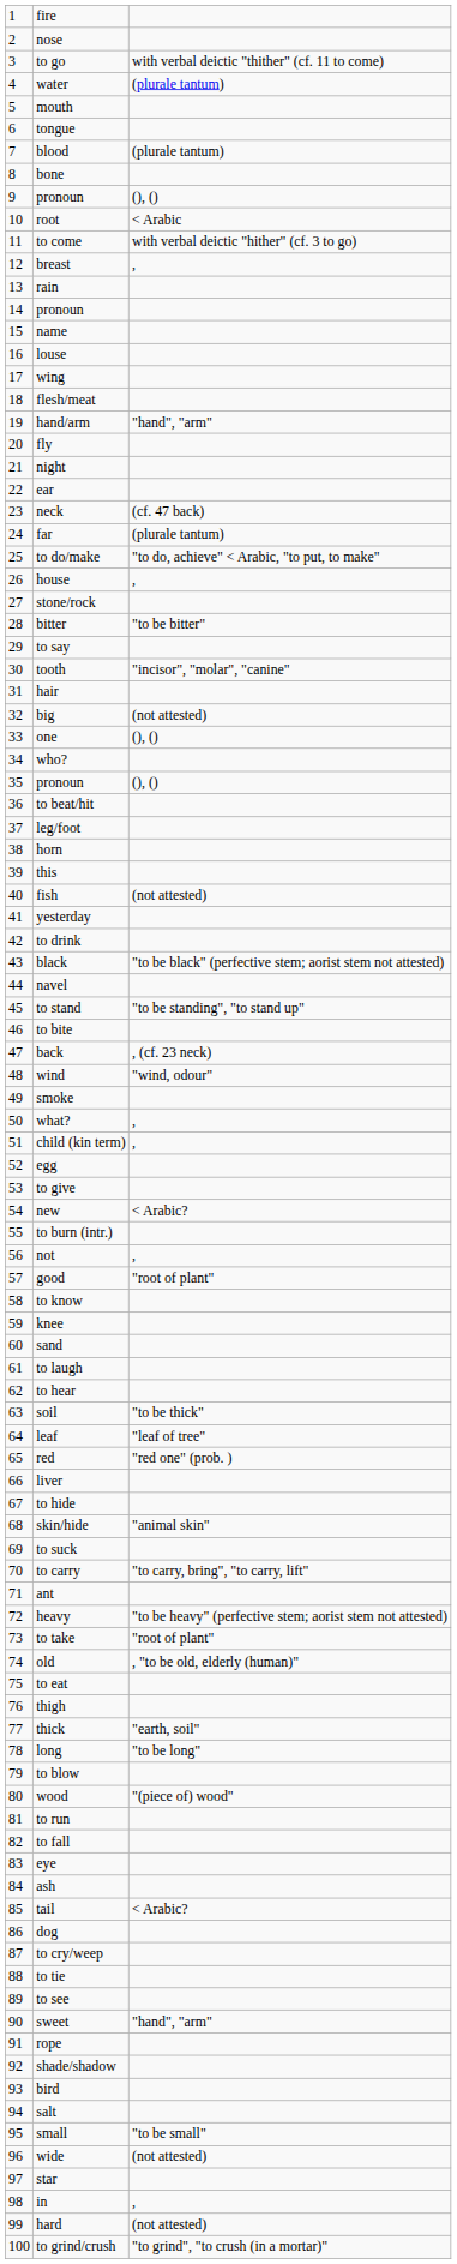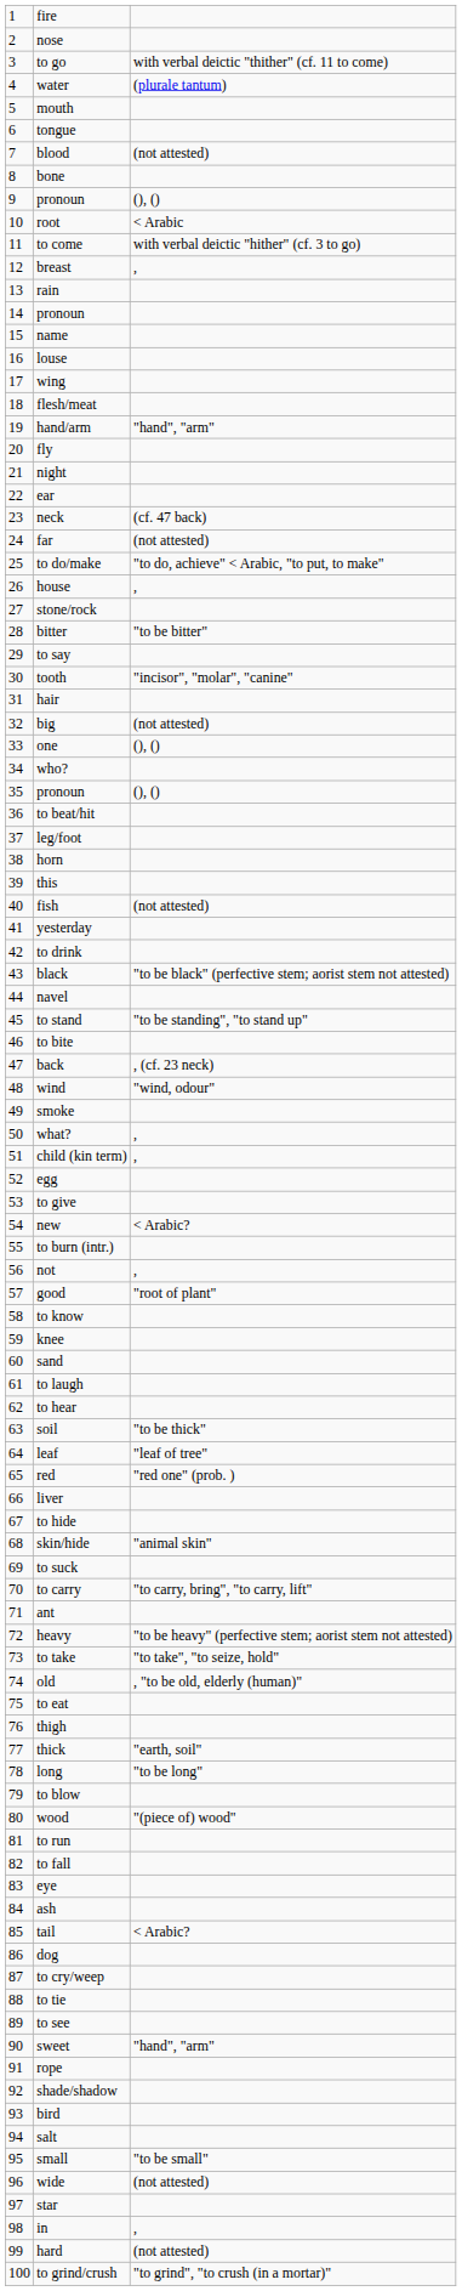 <table class="wikitable">
 <tr>
 <td>1</td>
 <td>fire</td>
 <td></td>
 </tr>
 <tr>
 <td>2</td>
 <td>nose</td>
 <td></td>
 </tr>
 <tr>
 <td>3</td>
 <td>to go</td>
 <td> with verbal deictic  "thither" (cf. 11 to come)</td>
 </tr>
 <tr>
 <td>4</td>
 <td>water</td>
 <td> (<a href='#'>plurale tantum</a>)</td>
 </tr>
 <tr>
 <td>5</td>
 <td>mouth</td>
 <td></td>
 </tr>
 <tr>
 <td>6</td>
 <td>tongue</td>
 <td></td>
 </tr>
 <tr>
 <td>7</td>
 <td>blood</td>
-<td> (plurale tantum)</td>
+<td>(not attested)</td>
 </tr>
 <tr>
 <td>8</td>
 <td>bone</td>
 <td></td>
 </tr>
 <tr>
 <td>9</td>
 <td> pronoun</td>
 <td> (),  ()</td>
 </tr>
 <tr>
 <td>10</td>
 <td>root</td>
 <td> < Arabic</td>
 </tr>
 <tr>
 <td>11</td>
 <td>to come</td>
 <td> with verbal deictic  "hither" (cf. 3 to go)</td>
 </tr>
 <tr>
 <td>12</td>
 <td>breast</td>
 <td>, </td>
 </tr>
 <tr>
 <td>13</td>
 <td>rain</td>
 <td></td>
 </tr>
 <tr>
 <td>14</td>
 <td> pronoun</td>
 <td></td>
 </tr>
 <tr>
 <td>15</td>
 <td>name</td>
 <td></td>
 </tr>
 <tr>
 <td>16</td>
 <td>louse</td>
 <td></td>
 </tr>
 <tr>
 <td>17</td>
 <td>wing</td>
 <td></td>
 </tr>
 <tr>
 <td>18</td>
 <td>flesh/meat</td>
 <td></td>
 </tr>
 <tr>
 <td>19</td>
 <td>hand/arm</td>
 <td> "hand",  "arm"</td>
 </tr>
 <tr>
 <td>20</td>
 <td>fly</td>
 <td></td>
 </tr>
 <tr>
 <td>21</td>
 <td>night</td>
 <td></td>
 </tr>
 <tr>
 <td>22</td>
 <td>ear</td>
 <td></td>
 </tr>
 <tr>
 <td>23</td>
 <td>neck</td>
 <td> (cf. 47 back)</td>
 </tr>
 <tr>
 <td>24</td>
 <td>far</td>
-<td> (plurale tantum)</td>
+<td>(not attested)</td>
 </tr>
 <tr>
 <td>25</td>
 <td>to do/make</td>
 <td> "to do, achieve" < Arabic,  "to put, to make"</td>
 </tr>
 <tr>
 <td>26</td>
 <td>house</td>
 <td>, </td>
 </tr>
 <tr>
 <td>27</td>
 <td>stone/rock</td>
 <td></td>
 </tr>
 <tr>
 <td>28</td>
 <td>bitter</td>
 <td> "to be bitter"</td>
 </tr>
 <tr>
 <td>29</td>
 <td>to say</td>
 <td></td>
 </tr>
 <tr>
 <td>30</td>
 <td>tooth</td>
 <td> "incisor",  "molar",  "canine"</td>
 </tr>
 <tr>
 <td>31</td>
 <td>hair</td>
 <td></td>
 </tr>
 <tr>
 <td>32</td>
 <td>big</td>
 <td>(not attested)</td>
 </tr>
 <tr>
 <td>33</td>
 <td>one</td>
 <td> (),  ()</td>
 </tr>
 <tr>
 <td>34</td>
 <td>who?</td>
 <td></td>
 </tr>
 <tr>
 <td>35</td>
 <td> pronoun</td>
 <td> (),  ()</td>
 </tr>
 <tr>
 <td>36</td>
 <td>to beat/hit</td>
 <td></td>
 </tr>
 <tr>
 <td>37</td>
 <td>leg/foot</td>
 <td></td>
 </tr>
 <tr>
 <td>38</td>
 <td>horn</td>
 <td></td>
 </tr>
 <tr>
 <td>39</td>
 <td>this</td>
 <td></td>
 </tr>
 <tr>
 <td>40</td>
 <td>fish</td>
 <td>(not attested)</td>
 </tr>
 <tr>
 <td>41</td>
 <td>yesterday</td>
 <td></td>
 </tr>
 <tr>
 <td>42</td>
 <td>to drink</td>
 <td></td>
 </tr>
 <tr>
 <td>43</td>
 <td>black</td>
 <td> "to be black" (perfective stem; aorist stem not attested)</td>
 </tr>
 <tr>
 <td>44</td>
 <td>navel</td>
 <td></td>
 </tr>
 <tr>
 <td>45</td>
 <td>to stand</td>
 <td> "to be standing",  "to stand up"</td>
 </tr>
 <tr>
 <td>46</td>
 <td>to bite</td>
 <td></td>
 </tr>
 <tr>
 <td>47</td>
 <td>back</td>
 <td>,  (cf. 23 neck)</td>
 </tr>
 <tr>
 <td>48</td>
 <td>wind</td>
 <td> "wind, odour"</td>
 </tr>
 <tr>
 <td>49</td>
 <td>smoke</td>
 <td></td>
 </tr>
 <tr>
 <td>50</td>
 <td>what?</td>
 <td>, </td>
 </tr>
 <tr>
 <td>51</td>
 <td>child (kin term)</td>
 <td>, </td>
 </tr>
 <tr>
 <td>52</td>
 <td>egg</td>
 <td></td>
 </tr>
 <tr>
 <td>53</td>
 <td>to give</td>
 <td></td>
 </tr>
 <tr>
 <td>54</td>
 <td>new</td>
 <td> < Arabic?</td>
 </tr>
 <tr>
 <td>55</td>
 <td>to burn (intr.)</td>
 <td></td>
 </tr>
 <tr>
 <td>56</td>
 <td>not</td>
 <td>, </td>
 </tr>
 <tr>
 <td>57</td>
 <td>good</td>
 <td> "root of plant"</td>
 </tr>
 <tr>
 <td>58</td>
 <td>to know</td>
 <td></td>
 </tr>
 <tr>
 <td>59</td>
 <td>knee</td>
 <td></td>
 </tr>
 <tr>
 <td>60</td>
 <td>sand</td>
 <td></td>
 </tr>
 <tr>
 <td>61</td>
 <td>to laugh</td>
 <td></td>
 </tr>
 <tr>
 <td>62</td>
 <td>to hear</td>
 <td></td>
 </tr>
 <tr>
 <td>63</td>
 <td>soil</td>
 <td> "to be thick"</td>
 </tr>
 <tr>
 <td>64</td>
 <td>leaf</td>
 <td> "leaf of tree"</td>
 </tr>
 <tr>
 <td>65</td>
 <td>red</td>
 <td> "red one" (prob. )</td>
 </tr>
 <tr>
 <td>66</td>
 <td>liver</td>
 <td></td>
 </tr>
 <tr>
 <td>67</td>
 <td>to hide</td>
 <td></td>
 </tr>
 <tr>
 <td>68</td>
 <td>skin/hide</td>
 <td> "animal skin"</td>
 </tr>
 <tr>
 <td>69</td>
 <td>to suck</td>
 <td></td>
 </tr>
 <tr>
 <td>70</td>
 <td>to carry</td>
 <td> "to carry, bring",  "to carry, lift"</td>
 </tr>
 <tr>
 <td>71</td>
 <td>ant</td>
 <td></td>
 </tr>
 <tr>
 <td>72</td>
 <td>heavy</td>
 <td> "to be heavy" (perfective stem; aorist stem not attested)</td>
 </tr>
 <tr>
 <td>73</td>
 <td>to take</td>
-<td> "root of plant"</td>
+<td> "to take",  "to seize, hold"</td>
 </tr>
 <tr>
 <td>74</td>
 <td>old</td>
 <td>,  "to be old, elderly (human)"</td>
 </tr>
 <tr>
 <td>75</td>
 <td>to eat</td>
 <td></td>
 </tr>
 <tr>
 <td>76</td>
 <td>thigh</td>
 <td></td>
 </tr>
 <tr>
 <td>77</td>
 <td>thick</td>
 <td> "earth, soil"</td>
 </tr>
 <tr>
 <td>78</td>
 <td>long</td>
 <td> "to be long"</td>
 </tr>
 <tr>
 <td>79</td>
 <td>to blow</td>
 <td></td>
 </tr>
 <tr>
 <td>80</td>
 <td>wood</td>
 <td> "(piece of) wood"</td>
 </tr>
 <tr>
 <td>81</td>
 <td>to run</td>
 <td></td>
 </tr>
 <tr>
 <td>82</td>
 <td>to fall</td>
 <td></td>
 </tr>
 <tr>
 <td>83</td>
 <td>eye</td>
 <td></td>
 </tr>
 <tr>
 <td>84</td>
 <td>ash</td>
 <td></td>
 </tr>
 <tr>
 <td>85</td>
 <td>tail</td>
 <td> < Arabic?</td>
 </tr>
 <tr>
 <td>86</td>
 <td>dog</td>
 <td></td>
 </tr>
 <tr>
 <td>87</td>
 <td>to cry/weep</td>
 <td></td>
 </tr>
 <tr>
 <td>88</td>
 <td>to tie</td>
 <td></td>
 </tr>
 <tr>
 <td>89</td>
 <td>to see</td>
 <td></td>
 </tr>
 <tr>
 <td>90</td>
 <td>sweet</td>
 <td> "hand",  "arm"</td>
 </tr>
 <tr>
 <td>91</td>
 <td>rope</td>
 <td></td>
 </tr>
 <tr>
 <td>92</td>
 <td>shade/shadow</td>
 <td></td>
 </tr>
 <tr>
 <td>93</td>
 <td>bird</td>
 <td></td>
 </tr>
 <tr>
 <td>94</td>
 <td>salt</td>
 <td></td>
 </tr>
 <tr>
 <td>95</td>
 <td>small</td>
 <td> "to be small"</td>
 </tr>
 <tr>
 <td>96</td>
 <td>wide</td>
 <td>(not attested)</td>
 </tr>
 <tr>
 <td>97</td>
 <td>star</td>
 <td></td>
 </tr>
 <tr>
 <td>98</td>
 <td>in</td>
 <td>, </td>
 </tr>
 <tr>
 <td>99</td>
 <td>hard</td>
 <td>(not attested)</td>
 </tr>
 <tr>
 <td>100</td>
 <td>to grind/crush</td>
 <td> "to grind",  "to crush (in a mortar)"</td>
 </tr>
 </table>
